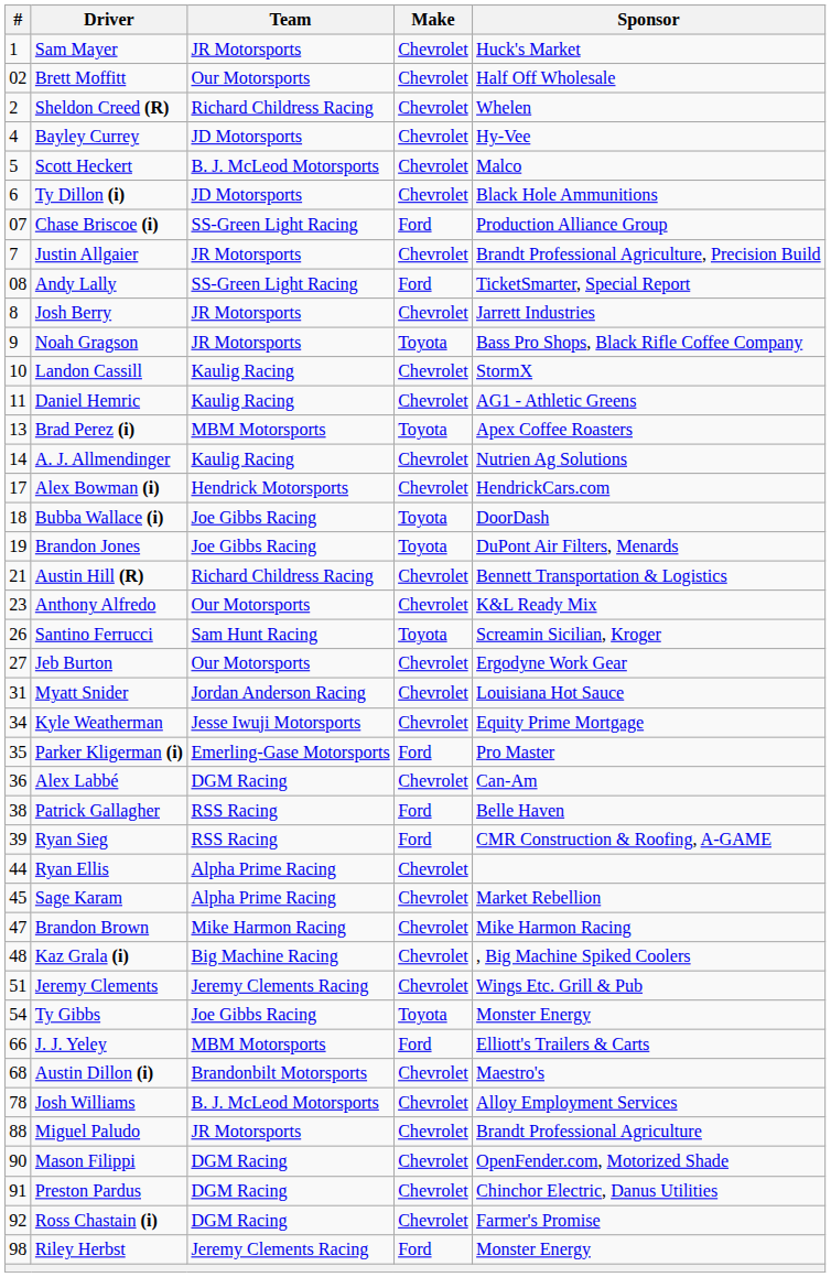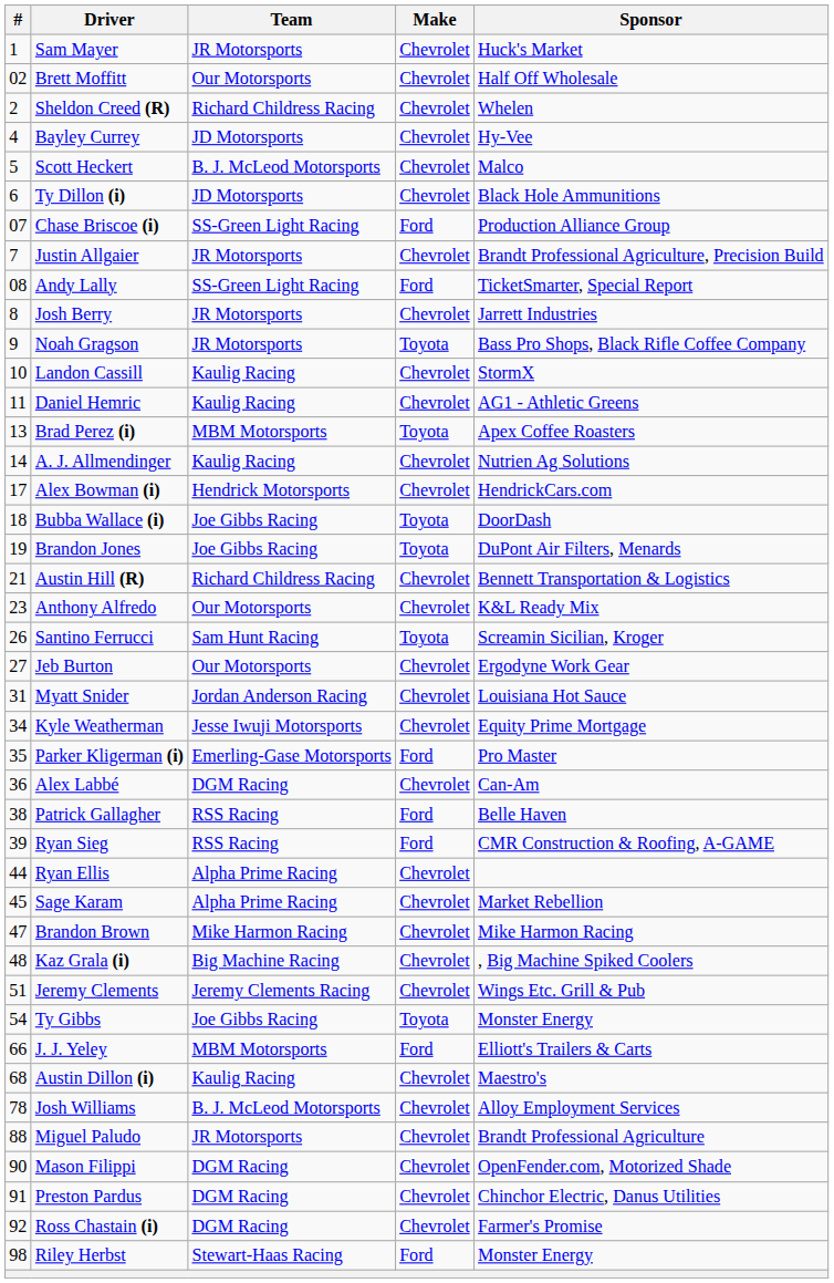 <table class="wikitable" style="font-size: 95%;">
 <tr>
 <th>#</th>
 <th>Driver</th>
 <th>Team</th>
 <th>Make</th>
 <th>Sponsor</th>
 </tr>
 <tr>
 <td>1</td>
 <td><a href='#'>Sam Mayer</a></td>
 <td><a href='#'>JR Motorsports</a></td>
 <td><a href='#'>Chevrolet</a></td>
 <td><a href='#'>Huck's Market</a></td>
 </tr>
 <tr>
 <td>02</td>
 <td><a href='#'>Brett Moffitt</a></td>
 <td><a href='#'>Our Motorsports</a></td>
 <td><a href='#'>Chevrolet</a></td>
 <td><a href='#'>Half Off Wholesale</a></td>
 </tr>
 <tr>
 <td>2</td>
 <td><a href='#'>Sheldon Creed</a> <strong>(R)</strong></td>
 <td><a href='#'>Richard Childress Racing</a></td>
 <td><a href='#'>Chevrolet</a></td>
 <td><a href='#'>Whelen</a></td>
 </tr>
 <tr>
 <td>4</td>
 <td><a href='#'>Bayley Currey</a></td>
 <td><a href='#'>JD Motorsports</a></td>
 <td><a href='#'>Chevrolet</a></td>
 <td><a href='#'>Hy-Vee</a></td>
 </tr>
 <tr>
 <td>5</td>
 <td><a href='#'>Scott Heckert</a></td>
 <td><a href='#'>B. J. McLeod Motorsports</a></td>
 <td><a href='#'>Chevrolet</a></td>
 <td><a href='#'>Malco</a></td>
 </tr>
 <tr>
 <td>6</td>
 <td><a href='#'>Ty Dillon</a> <strong>(i)</strong></td>
 <td><a href='#'>JD Motorsports</a></td>
 <td><a href='#'>Chevrolet</a></td>
 <td><a href='#'>Black Hole Ammunitions</a></td>
 </tr>
 <tr>
 <td>07</td>
 <td><a href='#'>Chase Briscoe</a> <strong>(i)</strong></td>
 <td><a href='#'>SS-Green Light Racing</a></td>
 <td><a href='#'>Ford</a></td>
 <td><a href='#'>Production Alliance Group</a></td>
 </tr>
 <tr>
 <td>7</td>
 <td><a href='#'>Justin Allgaier</a></td>
 <td><a href='#'>JR Motorsports</a></td>
 <td><a href='#'>Chevrolet</a></td>
 <td><a href='#'>Brandt Professional Agriculture</a>, <a href='#'>Precision Build</a></td>
 </tr>
 <tr>
 <td>08</td>
 <td><a href='#'>Andy Lally</a></td>
 <td><a href='#'>SS-Green Light Racing</a></td>
 <td><a href='#'>Ford</a></td>
 <td><a href='#'>TicketSmarter</a>, <a href='#'>Special Report</a></td>
 </tr>
 <tr>
 <td>8</td>
 <td><a href='#'>Josh Berry</a></td>
 <td><a href='#'>JR Motorsports</a></td>
 <td><a href='#'>Chevrolet</a></td>
 <td><a href='#'>Jarrett Industries</a></td>
 </tr>
 <tr>
 <td>9</td>
 <td><a href='#'>Noah Gragson</a></td>
 <td><a href='#'>JR Motorsports</a></td>
 <td><a href='#'>Toyota</a></td>
 <td nowrap><a href='#'>Bass Pro Shops</a>, <a href='#'>Black Rifle Coffee Company</a></td>
 </tr>
 <tr>
 <td>10</td>
 <td><a href='#'>Landon Cassill</a></td>
 <td><a href='#'>Kaulig Racing</a></td>
 <td><a href='#'>Chevrolet</a></td>
 <td><a href='#'>StormX</a></td>
 </tr>
 <tr>
 <td>11</td>
 <td><a href='#'>Daniel Hemric</a></td>
 <td><a href='#'>Kaulig Racing</a></td>
 <td><a href='#'>Chevrolet</a></td>
 <td><a href='#'>AG1 - Athletic Greens</a></td>
 </tr>
 <tr>
 <td>13</td>
 <td><a href='#'>Brad Perez</a> <strong>(i)</strong></td>
 <td><a href='#'>MBM Motorsports</a></td>
 <td><a href='#'>Toyota</a></td>
 <td><a href='#'>Apex Coffee Roasters</a></td>
 </tr>
 <tr>
 <td>14</td>
 <td><a href='#'>A. J. Allmendinger</a></td>
 <td><a href='#'>Kaulig Racing</a></td>
 <td><a href='#'>Chevrolet</a></td>
 <td><a href='#'>Nutrien Ag Solutions</a></td>
 </tr>
 <tr>
 <td>17</td>
 <td><a href='#'>Alex Bowman</a> <strong>(i)</strong></td>
 <td><a href='#'>Hendrick Motorsports</a></td>
 <td><a href='#'>Chevrolet</a></td>
 <td><a href='#'>HendrickCars.com</a></td>
 </tr>
 <tr>
 <td>18</td>
 <td><a href='#'>Bubba Wallace</a> <strong>(i)</strong></td>
 <td><a href='#'>Joe Gibbs Racing</a></td>
 <td><a href='#'>Toyota</a></td>
 <td><a href='#'>DoorDash</a></td>
 </tr>
 <tr>
 <td>19</td>
 <td><a href='#'>Brandon Jones</a></td>
 <td><a href='#'>Joe Gibbs Racing</a></td>
 <td><a href='#'>Toyota</a></td>
 <td><a href='#'>DuPont Air Filters</a>, <a href='#'>Menards</a></td>
 </tr>
 <tr>
 <td>21</td>
 <td><a href='#'>Austin Hill</a> <strong>(R)</strong></td>
 <td><a href='#'>Richard Childress Racing</a></td>
 <td><a href='#'>Chevrolet</a></td>
 <td><a href='#'>Bennett Transportation & Logistics</a></td>
 </tr>
 <tr>
 <td>23</td>
 <td><a href='#'>Anthony Alfredo</a></td>
 <td><a href='#'>Our Motorsports</a></td>
 <td><a href='#'>Chevrolet</a></td>
 <td><a href='#'>K&L Ready Mix</a></td>
 </tr>
 <tr>
 <td>26</td>
 <td><a href='#'>Santino Ferrucci</a></td>
 <td><a href='#'>Sam Hunt Racing</a></td>
 <td><a href='#'>Toyota</a></td>
 <td><a href='#'>Screamin Sicilian</a>, <a href='#'>Kroger</a></td>
 </tr>
 <tr>
 <td>27</td>
 <td><a href='#'>Jeb Burton</a></td>
 <td><a href='#'>Our Motorsports</a></td>
 <td><a href='#'>Chevrolet</a></td>
 <td><a href='#'>Ergodyne Work Gear</a></td>
 </tr>
 <tr>
 <td>31</td>
 <td><a href='#'>Myatt Snider</a></td>
 <td><a href='#'>Jordan Anderson Racing</a></td>
 <td><a href='#'>Chevrolet</a></td>
 <td><a href='#'>Louisiana Hot Sauce</a></td>
 </tr>
 <tr>
 <td>34</td>
 <td><a href='#'>Kyle Weatherman</a></td>
 <td><a href='#'>Jesse Iwuji Motorsports</a></td>
 <td><a href='#'>Chevrolet</a></td>
 <td><a href='#'>Equity Prime Mortgage</a></td>
 </tr>
 <tr>
 <td>35</td>
 <td nowrap><a href='#'>Parker Kligerman</a> <strong>(i)</strong></td>
 <td nowrap><a href='#'>Emerling-Gase Motorsports</a></td>
 <td><a href='#'>Ford</a></td>
 <td><a href='#'>Pro Master</a></td>
 </tr>
 <tr>
 <td>36</td>
 <td><a href='#'>Alex Labbé</a></td>
 <td><a href='#'>DGM Racing</a></td>
 <td><a href='#'>Chevrolet</a></td>
 <td><a href='#'>Can-Am</a></td>
 </tr>
 <tr>
 <td>38</td>
 <td><a href='#'>Patrick Gallagher</a></td>
 <td><a href='#'>RSS Racing</a></td>
 <td><a href='#'>Ford</a></td>
 <td><a href='#'>Belle Haven</a></td>
 </tr>
 <tr>
 <td>39</td>
 <td><a href='#'>Ryan Sieg</a></td>
 <td><a href='#'>RSS Racing</a></td>
 <td><a href='#'>Ford</a></td>
 <td><a href='#'>CMR Construction & Roofing</a>, <a href='#'>A-GAME</a></td>
 </tr>
 <tr>
 <td>44</td>
 <td><a href='#'>Ryan Ellis</a></td>
 <td><a href='#'>Alpha Prime Racing</a></td>
 <td><a href='#'>Chevrolet</a></td>
 <td></td>
 </tr>
 <tr>
 <td>45</td>
 <td><a href='#'>Sage Karam</a></td>
 <td><a href='#'>Alpha Prime Racing</a></td>
 <td><a href='#'>Chevrolet</a></td>
 <td><a href='#'>Market Rebellion</a></td>
 </tr>
 <tr>
 <td>47</td>
 <td><a href='#'>Brandon Brown</a></td>
 <td><a href='#'>Mike Harmon Racing</a></td>
 <td><a href='#'>Chevrolet</a></td>
 <td><a href='#'>Mike Harmon Racing</a></td>
 </tr>
 <tr>
 <td>48</td>
 <td><a href='#'>Kaz Grala</a> <strong>(i)</strong></td>
 <td><a href='#'>Big Machine Racing</a></td>
 <td><a href='#'>Chevrolet</a></td>
 <td>, <a href='#'>Big Machine Spiked Coolers</a></td>
 </tr>
 <tr>
 <td>51</td>
 <td><a href='#'>Jeremy Clements</a></td>
 <td><a href='#'>Jeremy Clements Racing</a></td>
 <td><a href='#'>Chevrolet</a></td>
 <td><a href='#'>Wings Etc. Grill & Pub</a></td>
 </tr>
 <tr>
 <td>54</td>
 <td><a href='#'>Ty Gibbs</a></td>
 <td><a href='#'>Joe Gibbs Racing</a></td>
 <td><a href='#'>Toyota</a></td>
 <td><a href='#'>Monster Energy</a></td>
 </tr>
 <tr>
 <td>66</td>
 <td><a href='#'>J. J. Yeley</a></td>
 <td><a href='#'>MBM Motorsports</a></td>
 <td><a href='#'>Ford</a></td>
 <td><a href='#'>Elliott's Trailers & Carts</a></td>
 </tr>
 <tr>
 <td>68</td>
 <td><a href='#'>Austin Dillon</a> <strong>(i)</strong></td>
-<td><a href='#'>Brandonbilt Motorsports</a></td>
+<td><a href='#'>Kaulig Racing</a></td>
 <td><a href='#'>Chevrolet</a></td>
 <td><a href='#'>Maestro's</a></td>
 </tr>
 <tr>
 <td>78</td>
 <td><a href='#'>Josh Williams</a></td>
 <td><a href='#'>B. J. McLeod Motorsports</a></td>
 <td><a href='#'>Chevrolet</a></td>
 <td><a href='#'>Alloy Employment Services</a></td>
 </tr>
 <tr>
 <td>88</td>
 <td><a href='#'>Miguel Paludo</a></td>
 <td><a href='#'>JR Motorsports</a></td>
 <td><a href='#'>Chevrolet</a></td>
 <td><a href='#'>Brandt Professional Agriculture</a></td>
 </tr>
 <tr>
 <td>90</td>
 <td><a href='#'>Mason Filippi</a></td>
 <td><a href='#'>DGM Racing</a></td>
 <td><a href='#'>Chevrolet</a></td>
 <td><a href='#'>OpenFender.com</a>, <a href='#'>Motorized Shade</a></td>
 </tr>
 <tr>
 <td>91</td>
 <td><a href='#'>Preston Pardus</a></td>
 <td><a href='#'>DGM Racing</a></td>
 <td><a href='#'>Chevrolet</a></td>
 <td><a href='#'>Chinchor Electric</a>, <a href='#'>Danus Utilities</a></td>
 </tr>
 <tr>
 <td>92</td>
 <td><a href='#'>Ross Chastain</a> <strong>(i)</strong></td>
 <td><a href='#'>DGM Racing</a></td>
 <td><a href='#'>Chevrolet</a></td>
 <td><a href='#'>Farmer's Promise</a></td>
 </tr>
 <tr>
 <td>98</td>
 <td><a href='#'>Riley Herbst</a></td>
-<td><a href='#'>Jeremy Clements Racing</a></td>
+<td><a href='#'>Stewart-Haas Racing</a></td>
 <td><a href='#'>Ford</a></td>
 <td><a href='#'>Monster Energy</a></td>
 </tr>
 <tr>
 <th colspan="5"></th>
 </tr>
 </table>
